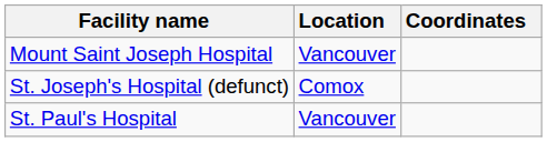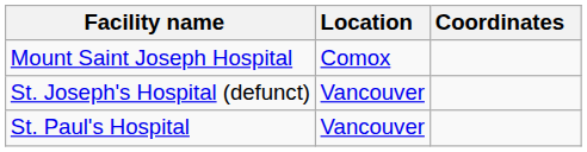 <table class="wikitable sortable">
 <tr>
 <th>Facility name  </th>
 <th>Location  </th>
 <th class="unsortable">Coordinates  </th>
 </tr>
 <tr>
 <td><a href='#'>Mount Saint Joseph Hospital</a></td>
-<td><a href='#'>Vancouver</a></td>
+<td><a href='#'>Comox</a></td>
 <td></td>
 </tr>
 <tr>
 <td><a href='#'>St. Joseph's Hospital</a> (defunct)</td>
-<td><a href='#'>Comox</a></td>
+<td><a href='#'>Vancouver</a></td>
 <td></td>
 </tr>
 <tr>
 <td><a href='#'>St. Paul's Hospital</a></td>
 <td><a href='#'>Vancouver</a></td>
 <td></td>
 </tr>
 </table>
